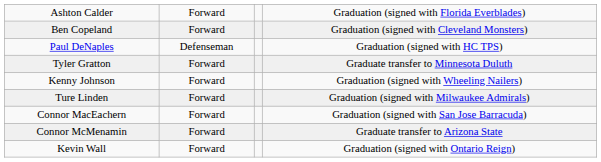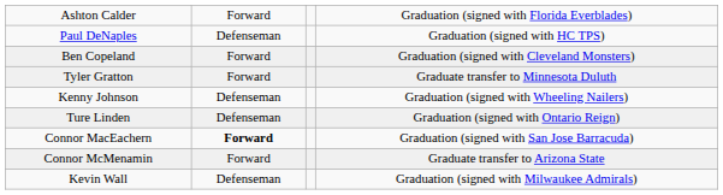 <table class="wikitable" width="70%">
 <tr align="center" bgcolor="">
 <td>Ashton Calder</td>
 <td>Forward</td>
 <td></td>
 <td>Graduation (signed with <a href='#'>Florida Everblades</a>)</td>
 </tr>
+<tr align="center" bgcolor="">
+<td><a href='#'>Paul DeNaples</a></td>
+<td>Defenseman</td>
+<td></td>
+<td>Graduation (signed with <a href='#'>HC TPS</a>)</td>
+</tr>
 <tr align="center" bgcolor="f0f0f0">
 <td>Ben Copeland</td>
 <td>Forward</td>
 <td></td>
 <td>Graduation (signed with <a href='#'>Cleveland Monsters</a>)</td>
-</tr>
-<tr align="center" bgcolor="">
-<td><a href='#'>Paul DeNaples</a></td>
-<td>Defenseman</td>
-<td></td>
-<td>Graduation (signed with <a href='#'>HC TPS</a>)</td>
 </tr>
 <tr align="center" bgcolor="f0f0f0">
 <td>Tyler Gratton</td>
 <td>Forward</td>
 <td></td>
 <td>Graduate transfer to <a href='#'>Minnesota Duluth</a></td>
 </tr>
 <tr align="center" bgcolor="">
 <td>Kenny Johnson</td>
-<td>Forward</td>
+<td>Defenseman</td>
 <td></td>
 <td>Graduation (signed with <a href='#'>Wheeling Nailers</a>)</td>
 </tr>
 <tr align="center" bgcolor="f0f0f0">
 <td>Ture Linden</td>
-<td>Forward</td>
+<td>Defenseman</td>
 <td></td>
-<td>Graduation (signed with <a href='#'>Milwaukee Admirals</a>)</td>
+<td>Graduation (signed with <a href='#'>Ontario Reign</a>)</td>
 </tr>
 <tr align="center" bgcolor="">
 <td>Connor MacEachern</td>
-<td>Forward</td>
+<td><strong>Forward</strong></td>
 <td></td>
 <td>Graduation (signed with <a href='#'>San Jose Barracuda</a>)</td>
 </tr>
 <tr align="center" bgcolor="f0f0f0">
 <td>Connor McMenamin</td>
 <td>Forward</td>
 <td></td>
 <td>Graduate transfer to <a href='#'>Arizona State</a></td>
 </tr>
 <tr align="center" bgcolor="">
 <td>Kevin Wall</td>
-<td>Forward</td>
+<td>Defenseman</td>
 <td></td>
-<td>Graduation (signed with <a href='#'>Ontario Reign</a>)</td>
+<td>Graduation (signed with <a href='#'>Milwaukee Admirals</a>)</td>
 </tr>
 </table>
